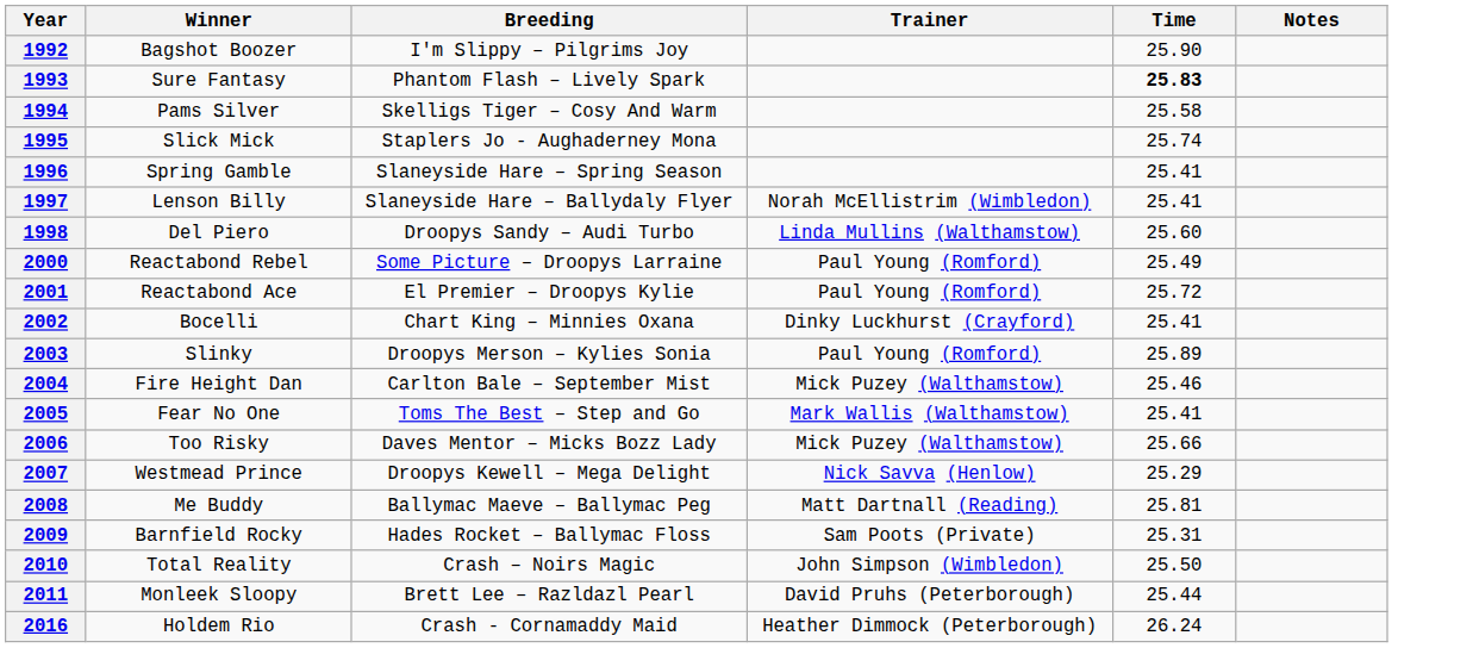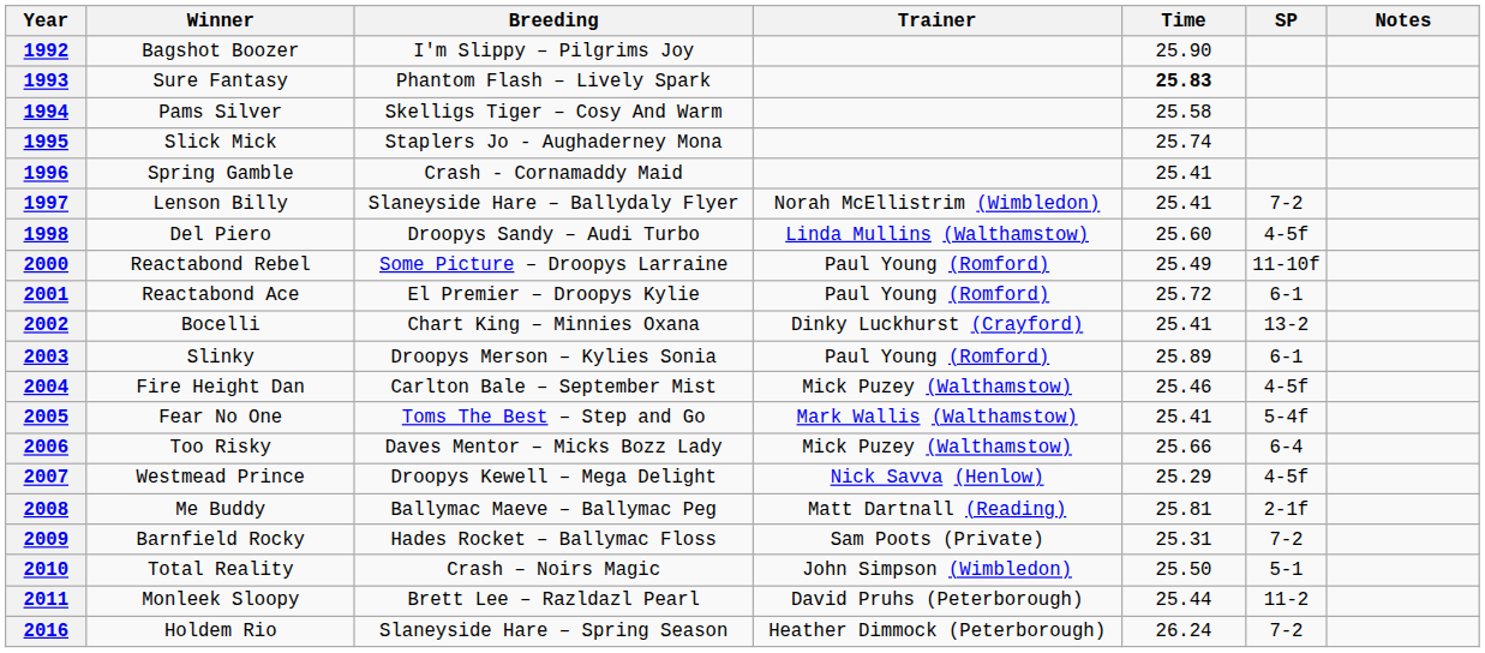 <table class="wikitable" style="text-align:center">
 <tr>
 <th width=50>Year</th>
 <th width=180>Winner</th>
 <th width=270>Breeding</th>
 <th width=250>Trainer</th>
 <th width=80>Time</th>
+<th width=50>SP</th>
 <th width=100>Notes</th>
 </tr>
 <tr>
 <th><a href='#'>1992</a></th>
 <td>Bagshot Boozer</td>
 <td>I'm Slippy – Pilgrims Joy</td>
 <td></td>
 <td>25.90</td>
 <td></td>
+<td></td>
 </tr>
 <tr>
 <th><a href='#'>1993</a></th>
 <td>Sure Fantasy</td>
 <td>Phantom Flash – Lively Spark</td>
 <td></td>
 <td><strong>25.83</strong></td>
+<td></td>
 <td></td>
 </tr>
 <tr>
 <th><a href='#'>1994</a></th>
 <td>Pams Silver</td>
 <td>Skelligs Tiger – Cosy And Warm</td>
 <td></td>
 <td>25.58</td>
 <td></td>
+<td></td>
 </tr>
 <tr>
 <th><a href='#'>1995</a></th>
 <td>Slick Mick</td>
 <td>Staplers Jo - Aughaderney Mona</td>
 <td></td>
 <td>25.74</td>
 <td></td>
+<td></td>
 </tr>
 <tr>
 <th><a href='#'>1996</a></th>
 <td>Spring Gamble</td>
-<td>Slaneyside Hare – Spring Season</td>
+<td>Crash - Cornamaddy Maid</td>
 <td></td>
 <td>25.41</td>
+<td></td>
 <td></td>
 </tr>
 <tr>
 <th><a href='#'>1997</a></th>
 <td>Lenson Billy</td>
 <td>Slaneyside Hare – Ballydaly Flyer</td>
 <td>Norah McEllistrim <a href='#'>(Wimbledon)</a></td>
 <td>25.41</td>
+<td>7-2</td>
 <td></td>
 </tr>
 <tr>
 <th><a href='#'>1998</a></th>
 <td>Del Piero</td>
 <td>Droopys Sandy – Audi Turbo</td>
 <td><a href='#'>Linda Mullins</a> <a href='#'>(Walthamstow)</a></td>
 <td>25.60</td>
+<td>4-5f</td>
 <td></td>
 </tr>
 <tr>
 <th><a href='#'>2000</a></th>
 <td>Reactabond Rebel</td>
 <td><a href='#'>Some Picture</a> – Droopys Larraine</td>
 <td>Paul Young <a href='#'>(Romford)</a></td>
 <td>25.49</td>
+<td>11-10f</td>
 <td></td>
 </tr>
 <tr>
 <th><a href='#'>2001</a></th>
 <td>Reactabond Ace</td>
 <td>El Premier – Droopys Kylie</td>
 <td>Paul Young <a href='#'>(Romford)</a></td>
 <td>25.72</td>
+<td>6-1</td>
 <td></td>
 </tr>
 <tr>
 <th><a href='#'>2002</a></th>
 <td>Bocelli</td>
 <td>Chart King – Minnies Oxana</td>
 <td>Dinky Luckhurst <a href='#'>(Crayford)</a></td>
 <td>25.41</td>
+<td>13-2</td>
 <td></td>
 </tr>
 <tr>
 <th><a href='#'>2003</a></th>
 <td>Slinky</td>
 <td>Droopys Merson – Kylies Sonia</td>
 <td>Paul Young <a href='#'>(Romford)</a></td>
 <td>25.89</td>
+<td>6-1</td>
 <td></td>
 </tr>
 <tr>
 <th><a href='#'>2004</a></th>
 <td>Fire Height Dan</td>
 <td>Carlton Bale – September Mist</td>
 <td>Mick Puzey <a href='#'>(Walthamstow)</a></td>
 <td>25.46</td>
+<td>4-5f</td>
 <td></td>
 </tr>
 <tr>
 <th><a href='#'>2005</a></th>
 <td>Fear No One</td>
 <td><a href='#'>Toms The Best</a> – Step and Go</td>
 <td><a href='#'>Mark Wallis</a> <a href='#'>(Walthamstow)</a></td>
 <td>25.41</td>
+<td>5-4f</td>
 <td></td>
 </tr>
 <tr>
 <th><a href='#'>2006</a></th>
 <td>Too Risky</td>
 <td>Daves Mentor – Micks Bozz Lady</td>
 <td>Mick Puzey <a href='#'>(Walthamstow)</a></td>
 <td>25.66</td>
+<td>6-4</td>
 <td></td>
 </tr>
 <tr>
 <th><a href='#'>2007</a></th>
 <td>Westmead Prince</td>
 <td>Droopys Kewell – Mega Delight</td>
 <td><a href='#'>Nick Savva</a> <a href='#'>(Henlow)</a></td>
 <td>25.29</td>
+<td>4-5f</td>
 <td></td>
 </tr>
 <tr>
 <th><a href='#'>2008</a></th>
 <td>Me Buddy</td>
 <td>Ballymac Maeve – Ballymac Peg</td>
 <td>Matt Dartnall <a href='#'>(Reading)</a></td>
 <td>25.81</td>
+<td>2-1f</td>
 <td></td>
 </tr>
 <tr>
 <th><a href='#'>2009</a></th>
 <td>Barnfield Rocky</td>
 <td>Hades Rocket – Ballymac Floss</td>
 <td>Sam Poots (Private)</td>
 <td>25.31</td>
+<td>7-2</td>
 <td></td>
 </tr>
 <tr>
 <th><a href='#'>2010</a></th>
 <td>Total Reality</td>
 <td>Crash – Noirs Magic</td>
 <td>John Simpson <a href='#'>(Wimbledon)</a></td>
 <td>25.50</td>
+<td>5-1</td>
 <td></td>
 </tr>
 <tr>
 <th><a href='#'>2011</a></th>
 <td>Monleek Sloopy</td>
 <td>Brett Lee – Razldazl Pearl</td>
 <td>David Pruhs (Peterborough)</td>
 <td>25.44</td>
+<td>11-2</td>
 <td></td>
 </tr>
 <tr>
 <th><a href='#'>2016</a></th>
 <td>Holdem Rio </td>
-<td>Crash - Cornamaddy Maid</td>
+<td>Slaneyside Hare – Spring Season</td>
 <td>Heather Dimmock (Peterborough)</td>
 <td>26.24</td>
+<td>7-2</td>
 <td></td>
 </tr>
 </table>
